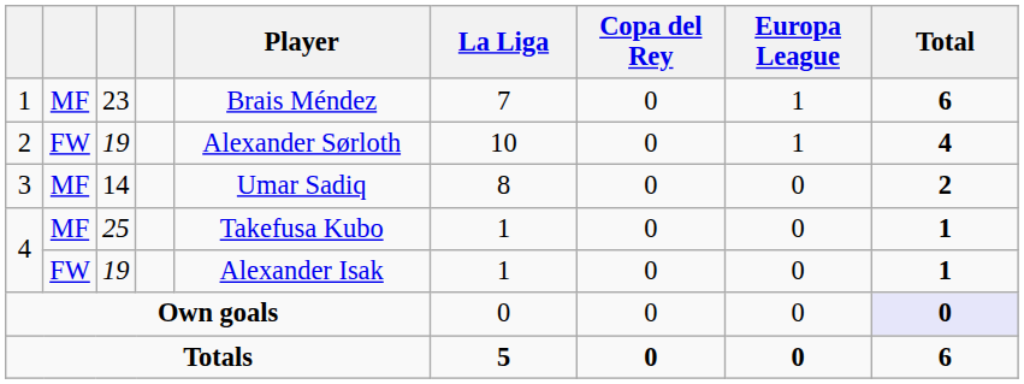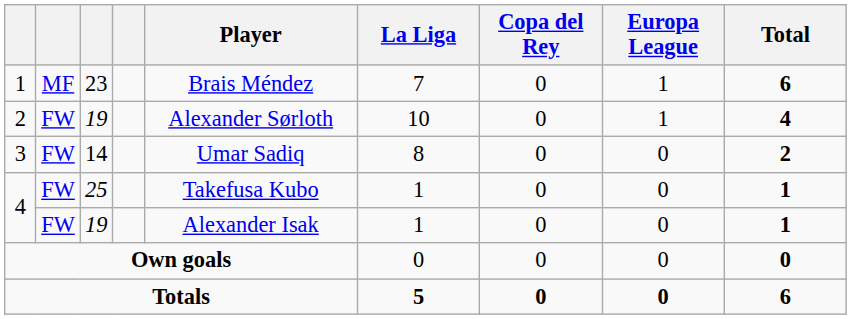 <table class="wikitable" style="text-align:center">
 <tr>
 <th width=15></th>
 <th width=15></th>
 <th width=15></th>
 <th width=15></th>
 <th width=145>Player</th>
 <th width=80><strong><a href='#'>La Liga</a></strong></th>
 <th width=80><strong><a href='#'>Copa del Rey</a></strong></th>
 <th width=80><strong><a href='#'>Europa League</a></strong></th>
 <th width=80>Total</th>
 </tr>
 <tr>
 <td>1</td>
 <td align=center><a href='#'>MF</a></td>
 <td align=center>23</td>
 <td></td>
 <td><a href='#'>Brais Méndez</a></td>
 <td>7</td>
 <td>0</td>
 <td>1</td>
 <td><strong>6</strong></td>
 </tr>
 <tr>
 <td>2</td>
 <td align=center><a href='#'>FW</a></td>
 <td align=center><em>19</em></td>
 <td></td>
 <td><a href='#'>Alexander Sørloth</a></td>
 <td>10</td>
 <td>0</td>
 <td>1</td>
 <td><strong>4</strong></td>
 </tr>
 <tr>
 <td>3</td>
-<td align=center><a href='#'>MF</a></td>
+<td align=center><a href='#'>FW</a></td>
 <td align=center>14</td>
 <td></td>
 <td><a href='#'>Umar Sadiq</a></td>
 <td>8</td>
 <td>0</td>
 <td>0</td>
 <td><strong>2</strong></td>
 </tr>
 <tr>
 <td rowspan=2>4</td>
-<td align=center><a href='#'>MF</a></td>
+<td align=center><a href='#'>FW</a></td>
 <td align=center><em>25</em></td>
 <td></td>
 <td><a href='#'>Takefusa Kubo</a></td>
 <td>1</td>
 <td>0</td>
 <td>0</td>
 <td><strong>1</strong></td>
 </tr>
 <tr>
 <td align=center><a href='#'>FW</a></td>
 <td align=center><em>19</em></td>
 <td></td>
 <td><a href='#'>Alexander Isak</a></td>
 <td>1</td>
 <td>0</td>
 <td>0</td>
 <td><strong>1</strong></td>
 </tr>
 <tr>
 <td colspan=5><strong>Own goals</strong></td>
 <td>0</td>
 <td>0</td>
 <td>0</td>
-<td style="background: lavender;"><strong>0</strong></td>
+<td><strong>0</strong></td>
 </tr>
 <tr>
 <td colspan=5><strong>Totals</strong></td>
 <td><strong>5</strong></td>
 <td><strong>0</strong></td>
 <td><strong>0</strong></td>
 <td><strong>6</strong></td>
 </tr>
 </table>
